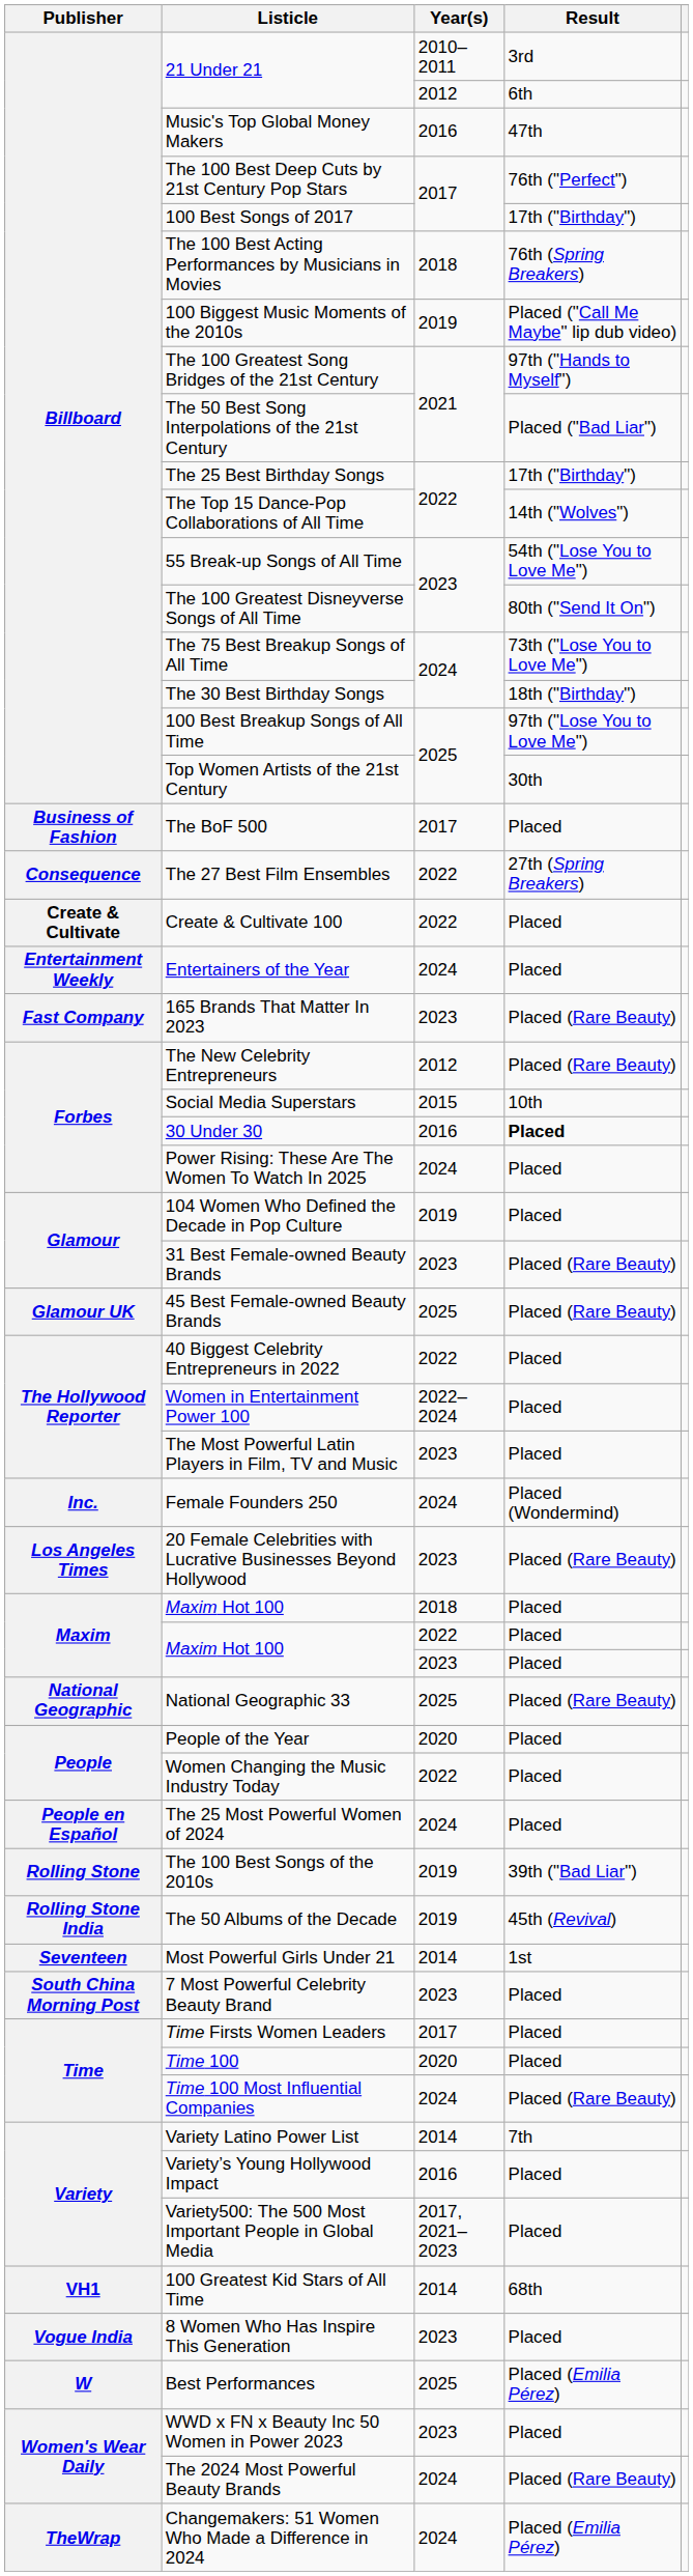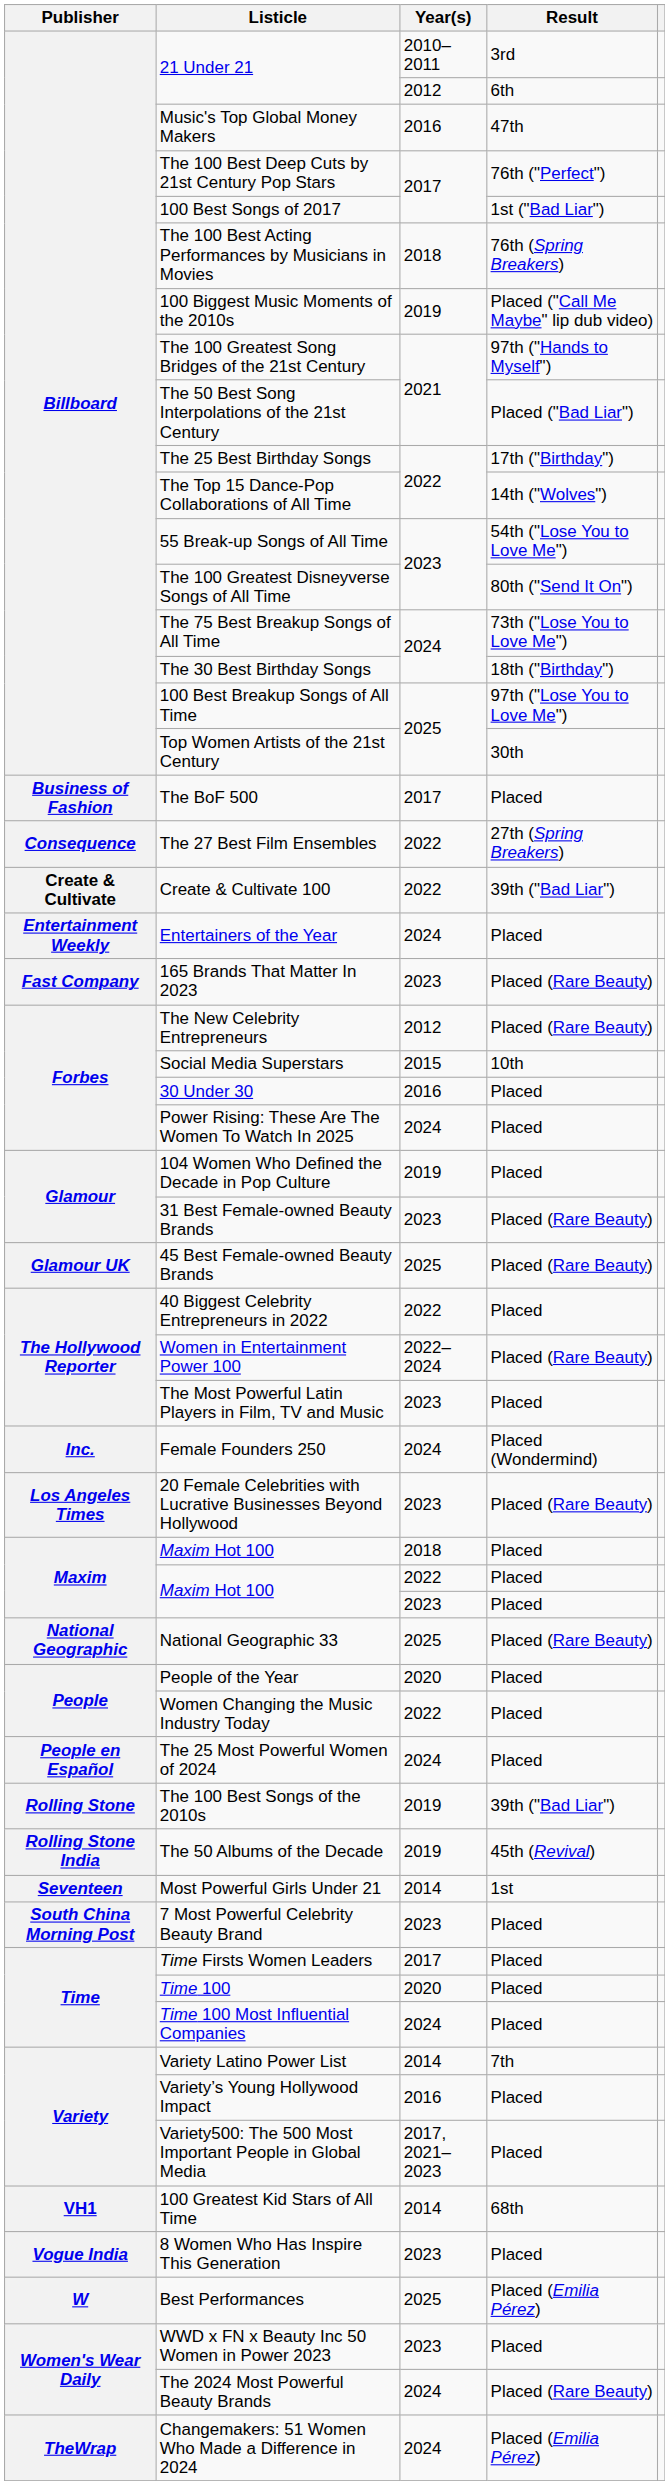 <table class="wikitable plainrowheaders sortable" style="margin-right: 0;">
 <tr>
 <th scope="col">Publisher</th>
 <th scope="col">Listicle</th>
 <th scope="col">Year(s)</th>
 <th scope="col">Result</th>
 <th scope="col" class="unsortable"></th>
 </tr>
 <tr>
 <th rowspan="17" scope="row"><em><a href='#'>Billboard</a></em></th>
 <td rowspan="2"><a href='#'>21 Under 21</a></td>
 <td>2010–2011</td>
 <td>3rd</td>
 <td style="text-align:center;"></td>
 </tr>
 <tr>
 <td>2012</td>
 <td>6th</td>
 <td style="text-align:center;"></td>
 </tr>
 <tr>
 <td>Music's Top Global Money Makers</td>
 <td>2016</td>
 <td>47th</td>
 <td style="text-align:center;"></td>
 </tr>
 <tr>
 <td>The 100 Best Deep Cuts by 21st Century Pop Stars</td>
 <td rowspan="2">2017</td>
 <td>76th ("<a href='#'>Perfect</a>")</td>
 <td style="text-align:center;"></td>
 </tr>
 <tr>
 <td>100 Best Songs of 2017</td>
-<td>17th ("<a href='#'>Birthday</a>")</td>
+<td>1st ("<a href='#'>Bad Liar</a>")</td>
 <td style="text-align:center;"></td>
 </tr>
 <tr>
 <td>The 100 Best Acting Performances by Musicians in Movies</td>
 <td>2018</td>
 <td>76th (<em><a href='#'>Spring Breakers</a></em>)</td>
 <td style="text-align:center;"></td>
 </tr>
 <tr>
 <td>100 Biggest Music Moments of the 2010s</td>
 <td>2019</td>
 <td>Placed ("<a href='#'>Call Me Maybe</a>" lip dub video)</td>
 <td style="text-align:center;"></td>
 </tr>
 <tr>
 <td>The 100 Greatest Song Bridges of the 21st Century</td>
 <td rowspan="2">2021</td>
 <td>97th ("<a href='#'>Hands to Myself</a>")</td>
 <td style="text-align:center;"></td>
 </tr>
 <tr>
 <td>The 50 Best Song Interpolations of the 21st Century</td>
 <td>Placed ("<a href='#'>Bad Liar</a>")</td>
 <td style="text-align:center;"></td>
 </tr>
 <tr>
 <td>The 25 Best Birthday Songs</td>
 <td rowspan="2">2022</td>
 <td>17th ("<a href='#'>Birthday</a>")</td>
 <td style="text-align:center;"></td>
 </tr>
 <tr>
 <td>The Top 15 Dance-Pop Collaborations of All Time</td>
 <td>14th ("<a href='#'>Wolves</a>")</td>
 <td style="text-align:center;"></td>
 </tr>
 <tr>
 <td>55 Break-up Songs of All Time</td>
 <td rowspan="2">2023</td>
 <td>54th ("<a href='#'>Lose You to Love Me</a>")</td>
 <td style="text-align:center;"></td>
 </tr>
 <tr>
 <td>The 100 Greatest Disneyverse Songs of All Time</td>
 <td>80th ("<a href='#'>Send It On</a>")</td>
 <td style="text-align:center;"></td>
 </tr>
 <tr>
 <td>The 75 Best Breakup Songs of All Time</td>
 <td rowspan="2">2024</td>
 <td>73th ("<a href='#'>Lose You to Love Me</a>")</td>
 <td style="text-align:center;"></td>
 </tr>
 <tr>
 <td>The 30 Best Birthday Songs</td>
 <td>18th ("<a href='#'>Birthday</a>")</td>
 <td style="text-align:center;"></td>
 </tr>
 <tr>
 <td>100 Best Breakup Songs of All Time</td>
 <td rowspan="2">2025</td>
 <td>97th ("<a href='#'>Lose You to Love Me</a>")</td>
 <td style="text-align:center;"></td>
 </tr>
 <tr>
 <td>Top Women Artists of the 21st Century</td>
 <td>30th</td>
 <td style="text-align:center;"></td>
 </tr>
 <tr>
 <th scope="row"><em><a href='#'>Business of Fashion</a></em></th>
 <td>The BoF 500</td>
 <td>2017</td>
 <td>Placed</td>
 <td style="text-align:center;"></td>
 </tr>
 <tr>
 <th scope="row"><em><a href='#'>Consequence</a></em></th>
 <td>The 27 Best Film Ensembles</td>
 <td>2022</td>
 <td>27th (<em><a href='#'>Spring Breakers</a></em>)</td>
 <td style="text-align:center;"></td>
 </tr>
 <tr>
 <th scope="row">Create & Cultivate</th>
 <td>Create & Cultivate 100</td>
 <td>2022</td>
-<td>Placed</td>
+<td>39th  ("<a href='#'>Bad Liar</a>")</td>
 <td style="text-align:center;"></td>
 </tr>
 <tr>
 <th scope="row"><em><a href='#'>Entertainment Weekly</a></em></th>
 <td><a href='#'>Entertainers of the Year</a> </td>
 <td>2024</td>
 <td>Placed</td>
 <td style="text-align:center;"></td>
 </tr>
 <tr>
 <th scope="row"><em><a href='#'>Fast Company</a></em></th>
 <td>165 Brands That Matter In 2023</td>
 <td>2023</td>
 <td>Placed (<a href='#'>Rare Beauty</a>)</td>
 <td style="text-align:center;"></td>
 </tr>
 <tr>
 <th rowspan="4" scope="row"><em><a href='#'>Forbes</a></em></th>
 <td>The New Celebrity Entrepreneurs</td>
 <td>2012</td>
 <td>Placed (<a href='#'>Rare Beauty</a>)</td>
 <td style="text-align:center;"></td>
 </tr>
 <tr>
 <td>Social Media Superstars</td>
 <td>2015</td>
 <td>10th</td>
 <td style="text-align:center;"></td>
 </tr>
 <tr>
 <td><a href='#'>30 Under 30</a> </td>
 <td>2016</td>
-<td><strong>Placed</strong></td>
+<td>Placed</td>
 <td style="text-align:center;"></td>
 </tr>
 <tr>
 <td>Power Rising: These Are The Women To Watch In 2025</td>
 <td>2024</td>
 <td>Placed</td>
 <td style="text-align:center;"></td>
 </tr>
 <tr>
 <th scope="row" rowspan="2"><em><a href='#'>Glamour</a></em></th>
 <td>104 Women Who Defined the Decade in Pop Culture</td>
 <td>2019</td>
 <td>Placed</td>
 <td style="text-align:center;"></td>
 </tr>
 <tr>
 <td>31 Best Female-owned Beauty Brands</td>
 <td>2023</td>
 <td>Placed (<a href='#'>Rare Beauty</a>)</td>
 <td style="text-align:center;"></td>
 </tr>
 <tr>
 <th scope="row"><em><a href='#'>Glamour UK</a></em></th>
 <td>45 Best Female-owned Beauty Brands</td>
 <td>2025</td>
 <td>Placed (<a href='#'>Rare Beauty</a>)</td>
 <td style="text-align:center;"></td>
 </tr>
 <tr>
 <th rowspan="3" scope="row"><em><a href='#'>The Hollywood Reporter</a></em></th>
 <td>40 Biggest Celebrity Entrepreneurs in 2022</td>
 <td>2022</td>
 <td>Placed</td>
 <td style="text-align:center;"></td>
 </tr>
 <tr>
 <td><a href='#'>Women in Entertainment Power 100</a></td>
 <td>2022–2024</td>
-<td>Placed</td>
+<td>Placed (<a href='#'>Rare Beauty</a>)</td>
 <td style="text-align:center;"></td>
 </tr>
 <tr>
 <td>The Most Powerful Latin Players in Film, TV and Music</td>
 <td>2023</td>
 <td>Placed</td>
 <td style="text-align:center;"></td>
 </tr>
 <tr>
 <th scope="row"><em><a href='#'>Inc.</a></em></th>
 <td>Female Founders 250</td>
 <td>2024</td>
 <td>Placed (Wondermind)</td>
 <td style="text-align:center;"></td>
 </tr>
 <tr>
 <th scope="row"><em><a href='#'>Los Angeles Times</a></em></th>
 <td>20 Female Celebrities with Lucrative Businesses Beyond Hollywood</td>
 <td>2023</td>
 <td>Placed (<a href='#'>Rare Beauty</a>)</td>
 <td style="text-align:center;"></td>
 </tr>
 <tr>
 <th scope="row" rowspan="3"><em><a href='#'>Maxim</a></em></th>
 <td><a href='#'><em>Maxim</em> Hot 100</a> </td>
 <td>2018</td>
 <td>Placed</td>
 <td style="text-align:center;"></td>
 </tr>
 <tr>
 <td rowspan="2"><a href='#'><em>Maxim</em> Hot 100</a> </td>
 <td>2022</td>
 <td>Placed</td>
 <td style="text-align:center;"></td>
 </tr>
 <tr>
 <td>2023</td>
 <td>Placed</td>
 <td style="text-align:center;"></td>
 </tr>
 <tr>
 <th scope="row"><em><a href='#'>National Geographic</a></em></th>
 <td>National Geographic 33 </td>
 <td>2025</td>
 <td>Placed (<a href='#'>Rare Beauty</a>)</td>
 <td style="text-align:center;"></td>
 </tr>
 <tr>
 <th scope="row" rowspan="2"><em><a href='#'>People</a></em></th>
 <td>People of the Year</td>
 <td>2020</td>
 <td>Placed</td>
 <td style="text-align:center;"></td>
 </tr>
 <tr>
 <td>Women Changing the Music Industry Today</td>
 <td>2022</td>
 <td>Placed</td>
 <td style="text-align:center;"></td>
 </tr>
 <tr>
 <th scope="row"><em><a href='#'>People en Español</a></em></th>
 <td>The 25 Most Powerful Women of 2024</td>
 <td>2024</td>
 <td>Placed</td>
 <td style="text-align:center;"></td>
 </tr>
 <tr>
 <th scope="row"><em><a href='#'>Rolling Stone</a></em></th>
 <td>The 100 Best Songs of the 2010s</td>
 <td>2019</td>
 <td>39th  ("<a href='#'>Bad Liar</a>")</td>
 <td style="text-align:center;"></td>
 </tr>
 <tr>
 <th scope="row"><em><a href='#'>Rolling Stone India</a></em></th>
 <td>The 50 Albums of the Decade</td>
 <td>2019</td>
 <td>45th (<em><a href='#'>Revival</a></em>)</td>
 <td style="text-align:center;"></td>
 </tr>
 <tr>
 <th scope="row"><em><a href='#'>Seventeen</a></em></th>
 <td>Most Powerful Girls Under 21</td>
 <td>2014</td>
 <td>1st</td>
 <td style="text-align:center;"></td>
 </tr>
 <tr>
 <th scope="row"><em><a href='#'>South China Morning Post</a></em></th>
 <td>7 Most Powerful Celebrity Beauty Brand</td>
 <td>2023</td>
 <td>Placed</td>
 <td style="text-align:center;"></td>
 </tr>
 <tr>
 <th rowspan="3" scope="row"><em><a href='#'>Time</a></em></th>
 <td><em>Time</em> Firsts Women Leaders</td>
 <td>2017</td>
 <td>Placed</td>
 <td style="text-align:center;"></td>
 </tr>
 <tr>
 <td><a href='#'><em>Time</em> 100</a> </td>
 <td>2020</td>
 <td>Placed</td>
 <td style="text-align:center;"></td>
 </tr>
 <tr>
 <td><a href='#'><em>Time</em> 100 Most Influential Companies</a></td>
 <td>2024</td>
-<td>Placed (<a href='#'>Rare Beauty</a>)</td>
+<td>Placed</td>
 <td style="text-align:center;"></td>
 </tr>
 <tr>
 <th rowspan="3" scope="row"><em><a href='#'>Variety</a></em></th>
 <td>Variety Latino Power List</td>
 <td>2014</td>
 <td>7th</td>
 <td align=center></td>
 </tr>
 <tr>
 <td>Variety’s Young Hollywood Impact </td>
 <td>2016</td>
 <td>Placed</td>
 <td align=center></td>
 </tr>
 <tr>
 <td>Variety500: The 500 Most Important People in Global Media</td>
 <td>2017, 2021–2023</td>
 <td>Placed</td>
 <td align=center></td>
 </tr>
 <tr>
 <th scope="row"><a href='#'>VH1</a></th>
 <td>100 Greatest Kid Stars of All Time</td>
 <td>2014</td>
 <td>68th</td>
 <td style="text-align:center;"></td>
 </tr>
 <tr>
 <th scope="row"><em><a href='#'>Vogue India</a></em></th>
 <td>8 Women Who Has Inspire This Generation</td>
 <td>2023</td>
 <td>Placed</td>
 <td style="text-align:center;"></td>
 </tr>
 <tr>
 <th scope="row"><a href='#'><em>W</em></a></th>
 <td>Best Performances</td>
 <td>2025</td>
 <td>Placed  (<em><a href='#'>Emilia Pérez</a></em>)</td>
 <td style="text-align:center;"></td>
 </tr>
 <tr>
 <th scope="row" rowspan="2"><em><a href='#'>Women's Wear Daily</a></em></th>
 <td>WWD x FN x Beauty Inc 50 Women in Power 2023</td>
 <td>2023</td>
 <td>Placed</td>
 <td align=center></td>
 </tr>
 <tr>
 <td>The 2024 Most Powerful Beauty Brands</td>
 <td>2024</td>
 <td>Placed (<a href='#'>Rare Beauty</a>)</td>
 <td align=center></td>
 </tr>
 <tr>
 <th scope="row"><em><a href='#'>TheWrap</a></em></th>
 <td>Changemakers: 51 Women Who Made a Difference in 2024</td>
 <td>2024</td>
 <td>Placed (<em><a href='#'>Emilia Pérez</a></em>)</td>
 <td style="text-align:center;"></td>
 </tr>
 </table>
